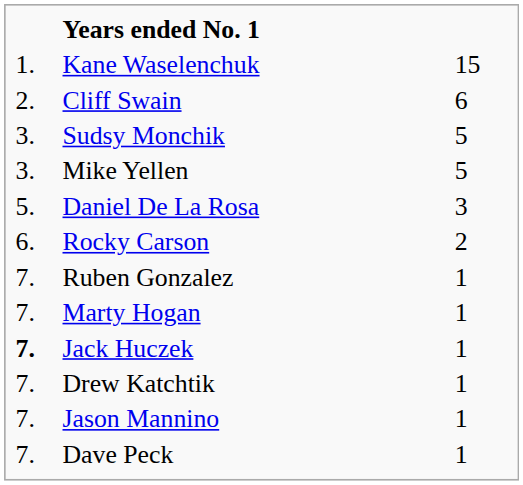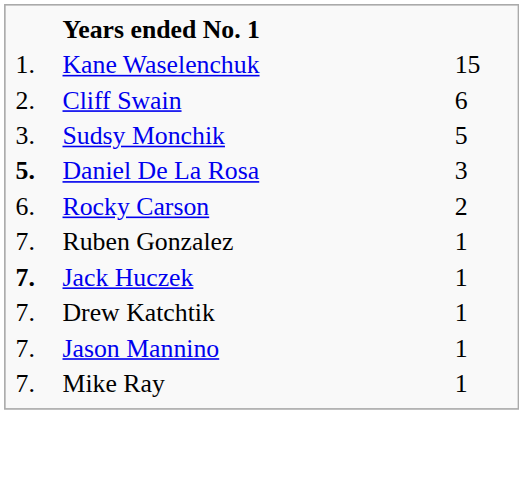 <table class="infobox" style="width: 20em;">
 <tr>
 <td></td>
 <td><strong>Years ended No. 1</strong></td>
 <td></td>
 </tr>
 <tr>
 <td>1.</td>
 <td><a href='#'>Kane Waselenchuk</a></td>
 <td>15</td>
 </tr>
 <tr>
 <td>2.</td>
 <td><a href='#'>Cliff Swain</a></td>
 <td>6</td>
 </tr>
 <tr>
 <td>3.</td>
 <td><a href='#'>Sudsy Monchik</a></td>
 <td>5</td>
 </tr>
 <tr>
-<td>3.</td>
-<td>Mike Yellen</td>
-<td>5</td>
-</tr>
-<tr>
-<td>5.</td>
+<td><strong>5.</strong></td>
 <td><a href='#'>Daniel De La Rosa</a></td>
 <td>3</td>
 </tr>
 <tr>
 <td>6.</td>
 <td><a href='#'>Rocky Carson</a></td>
 <td>2</td>
 </tr>
 <tr>
 <td>7.</td>
 <td>Ruben Gonzalez</td>
-<td>1</td>
-</tr>
-<tr>
-<td>7.</td>
-<td><a href='#'>Marty Hogan</a></td>
 <td>1</td>
 </tr>
 <tr>
 <td><strong>7.</strong></td>
 <td><a href='#'>Jack Huczek</a></td>
 <td>1</td>
 </tr>
 <tr>
 <td>7.</td>
 <td>Drew Katchtik</td>
 <td>1</td>
 </tr>
 <tr>
 <td>7.</td>
 <td><a href='#'>Jason Mannino</a></td>
 <td>1</td>
 </tr>
 <tr>
 <td>7.</td>
-<td>Dave Peck</td>
+<td>Mike Ray</td>
 <td>1</td>
 </tr>
 </table>
